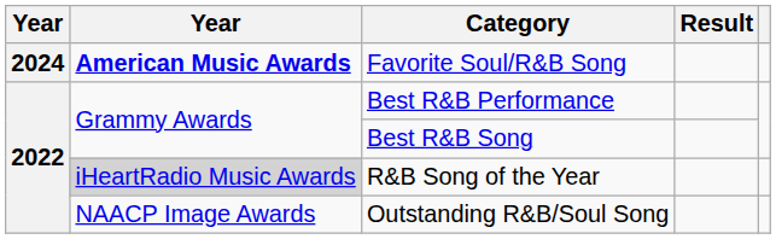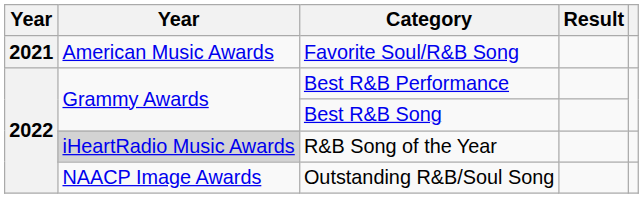 <table class="wikitable plainrowheaders">
 <tr>
 <th scope="col">Year</th>
 <th scope="col">Year</th>
 <th scope="col">Category</th>
 <th scope="col">Result</th>
 <th scope="col"></th>
 </tr>
 <tr>
-<th scope="row">2024</th>
-<td><strong><a href='#'>American Music Awards</a></strong></td>
+<th scope="row">2021</th>
+<td><a href='#'>American Music Awards</a></td>
 <td><a href='#'>Favorite Soul/R&B Song</a></td>
 <td></td>
 <td></td>
 </tr>
 <tr>
 <th scope="row" rowspan="4">2022</th>
 <td rowspan="2"><a href='#'>Grammy Awards</a></td>
 <td><a href='#'>Best R&B Performance</a></td>
 <td></td>
 <td rowspan="2"></td>
 </tr>
 <tr>
 <td><a href='#'>Best R&B Song</a></td>
 <td></td>
 </tr>
 <tr>
 <td style="background: lightgrey;"><a href='#'>iHeartRadio Music Awards</a></td>
 <td>R&B Song of the Year</td>
 <td></td>
 <td></td>
 </tr>
 <tr>
 <td><a href='#'>NAACP Image Awards</a></td>
 <td>Outstanding R&B/Soul Song</td>
 <td></td>
 <td></td>
 </tr>
 </table>
